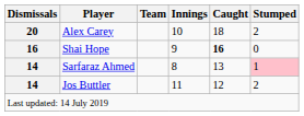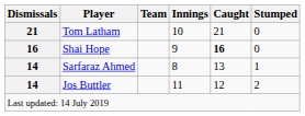 <table class="wikitable sortable">
 <tr>
 <th>Dismissals</th>
 <th class="unsortable">Player</th>
 <th>Team</th>
 <th>Innings</th>
 <th>Caught</th>
 <th>Stumped</th>
 </tr>
 <tr>
-<th>20</th>
-<td><a href='#'>Alex Carey</a></td>
+<th>21</th>
+<td><a href='#'>Tom Latham</a></td>
 <td></td>
 <td>10</td>
-<td>18</td>
-<td>2</td>
+<td>21</td>
+<td>0</td>
 </tr>
 <tr>
 <th>16</th>
 <td><a href='#'>Shai Hope</a></td>
 <td></td>
 <td>9</td>
 <td><strong>16</strong></td>
 <td>0</td>
 </tr>
 <tr>
 <th>14</th>
 <td><a href='#'>Sarfaraz Ahmed</a></td>
 <td></td>
 <td>8</td>
 <td>13</td>
-<td style="background: pink;">1</td>
+<td>1</td>
 </tr>
 <tr>
 <th>14</th>
 <td><a href='#'>Jos Buttler</a></td>
 <td></td>
 <td>11</td>
 <td>12</td>
 <td>2</td>
 </tr>
 <tr class = "sortbottom">
 <td colspan="6"><small>Last updated: 14 July 2019</small></td>
 </tr>
 </table>
